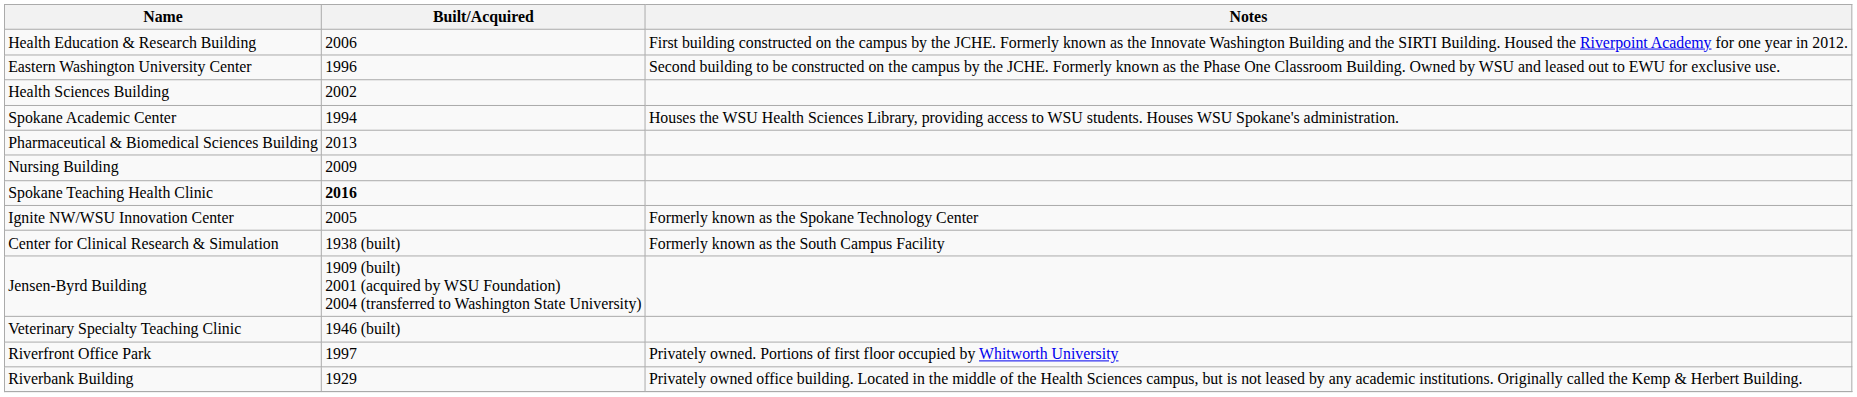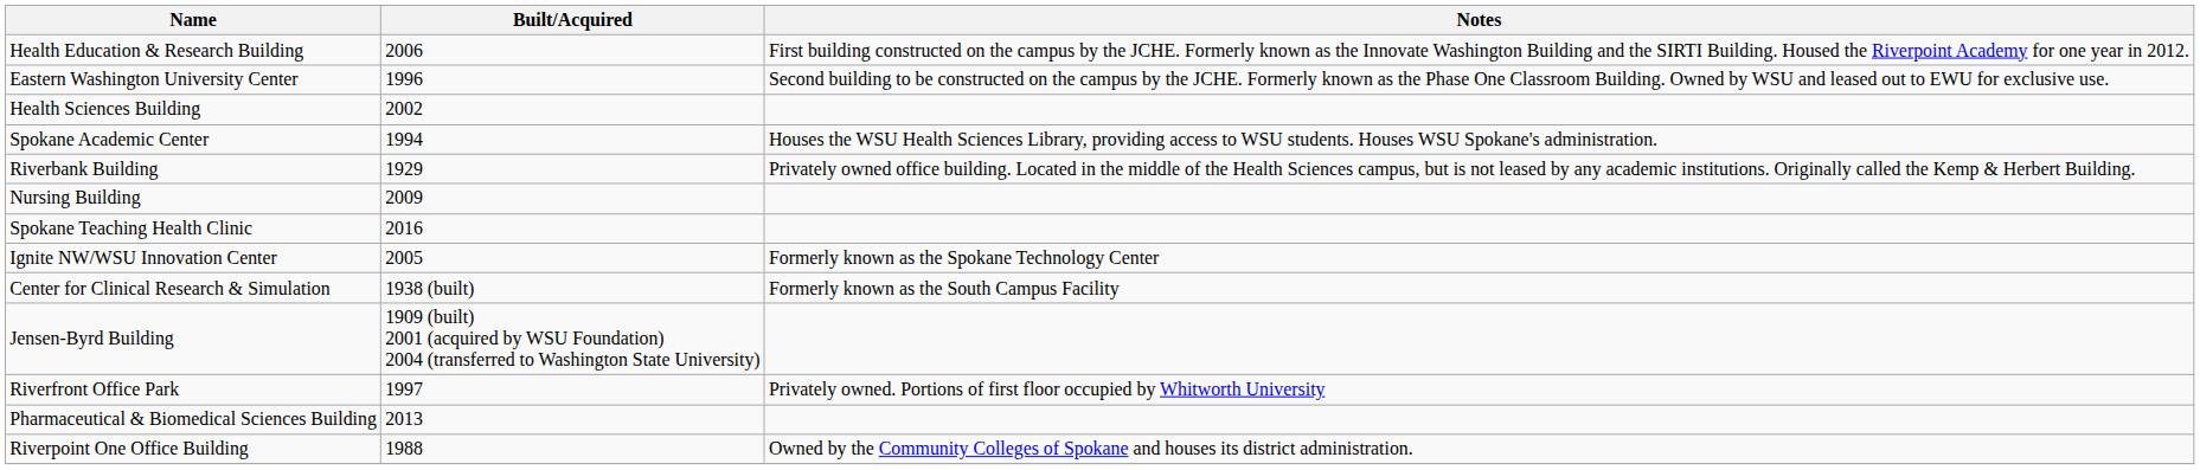 <table class="wikitable" style="text-align:left">
 <tr>
 <th>Name</th>
 <th>Built/Acquired</th>
 <th>Notes</th>
 </tr>
 <tr>
 <td>Health Education & Research Building</td>
 <td>2006</td>
 <td>First building constructed on the campus by the JCHE.  Formerly known as the Innovate Washington Building and the SIRTI Building. Housed the <a href='#'>Riverpoint Academy</a> for one year in 2012.</td>
 </tr>
 <tr>
 <td>Eastern Washington University Center</td>
 <td>1996</td>
 <td>Second building to be constructed on the campus by the JCHE.  Formerly known as the Phase One Classroom Building. Owned by WSU and leased out to EWU for exclusive use.</td>
 </tr>
 <tr>
 <td>Health Sciences Building</td>
 <td>2002</td>
 <td></td>
 </tr>
 <tr>
 <td>Spokane Academic Center</td>
 <td>1994</td>
 <td>Houses the WSU Health Sciences Library, providing access to WSU students.  Houses WSU Spokane's administration.</td>
 </tr>
 <tr>
-<td>Pharmaceutical & Biomedical Sciences Building</td>
-<td>2013</td>
-<td></td>
+<td>Riverbank Building</td>
+<td>1929</td>
+<td>Privately owned office building. Located in the middle of the Health Sciences campus, but is not leased by any academic institutions.  Originally called the Kemp & Herbert Building.</td>
 </tr>
 <tr>
 <td>Nursing Building</td>
 <td>2009</td>
 <td></td>
 </tr>
 <tr>
 <td>Spokane Teaching Health Clinic</td>
-<td><strong>2016</strong></td>
+<td>2016</td>
 <td></td>
 </tr>
 <tr>
 <td>Ignite NW/WSU Innovation Center</td>
 <td>2005</td>
 <td>Formerly known as the Spokane Technology Center</td>
 </tr>
 <tr>
 <td>Center for Clinical Research & Simulation</td>
 <td>1938 (built)</td>
 <td>Formerly known as the South Campus Facility</td>
 </tr>
 <tr>
 <td>Jensen-Byrd Building</td>
 <td>1909 (built)<br>2001 (acquired by WSU Foundation)<br> 2004 (transferred to Washington State University)</td>
 <td></td>
 </tr>
 <tr>
-<td>Veterinary Specialty Teaching Clinic</td>
-<td>1946 (built)</td>
-<td></td>
-</tr>
-<tr>
 <td>Riverfront Office Park</td>
 <td>1997</td>
 <td>Privately owned. Portions of first floor occupied by <a href='#'>Whitworth University</a></td>
 </tr>
 <tr>
-<td>Riverbank Building</td>
-<td>1929</td>
-<td>Privately owned office building. Located in the middle of the Health Sciences campus, but is not leased by any academic institutions.  Originally called the Kemp & Herbert Building.</td>
+<td>Pharmaceutical & Biomedical Sciences Building</td>
+<td>2013</td>
+<td></td>
+</tr>
+<tr>
+<td>Riverpoint One Office Building</td>
+<td>1988</td>
+<td>Owned by the <a href='#'>Community Colleges of Spokane</a> and houses its district administration.</td>
 </tr>
 <tr>
 </tr>
 </table>
